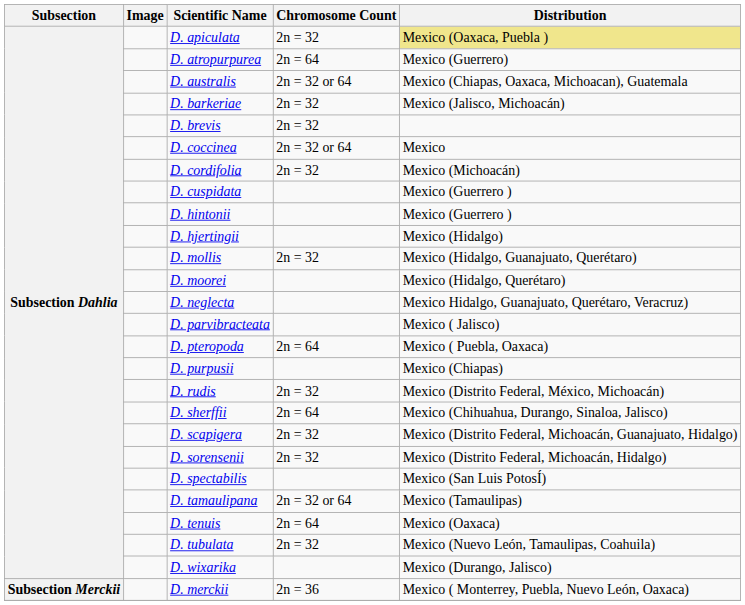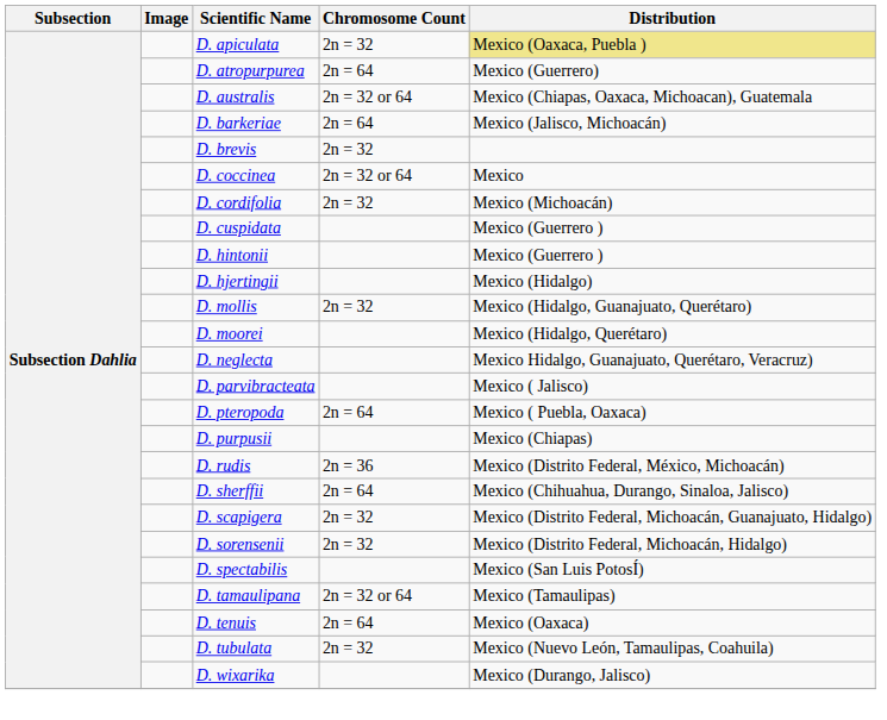 <table class="wikitable">
 <tr>
 <th>Subsection</th>
 <th>Image</th>
 <th>Scientific Name</th>
 <th>Chromosome Count</th>
 <th>Distribution</th>
 </tr>
 <tr>
 <th rowspan="25" style="text-align:center;">Subsection <em>Dahlia</em></th>
 <td></td>
 <td><em><a href='#'>D. apiculata</a></em> </td>
 <td>2n = 32</td>
 <td style="background: khaki;">Mexico (Oaxaca, Puebla )</td>
 </tr>
 <tr>
 <td></td>
 <td><em><a href='#'>D. atropurpurea</a></em> </td>
 <td>2n = 64</td>
 <td>Mexico (Guerrero)</td>
 </tr>
 <tr>
 <td></td>
 <td><em><a href='#'>D. australis</a></em> </td>
 <td>2n = 32 or 64</td>
 <td>Mexico (Chiapas, Oaxaca, Michoacan), Guatemala</td>
 </tr>
 <tr>
 <td></td>
 <td><em><a href='#'>D. barkeriae</a></em> </td>
-<td>2n = 32</td>
+<td>2n = 64</td>
 <td>Mexico (Jalisco, Michoacán)</td>
 </tr>
 <tr>
 <td></td>
 <td><em><a href='#'>D. brevis</a></em> </td>
 <td>2n = 32</td>
 <td></td>
 </tr>
 <tr>
 <td></td>
 <td><em><a href='#'>D. coccinea</a></em> </td>
 <td>2n = 32 or 64</td>
 <td>Mexico</td>
 </tr>
 <tr>
 <td></td>
 <td><em><a href='#'>D. cordifolia</a></em> </td>
 <td>2n = 32</td>
 <td>Mexico (Michoacán)</td>
 </tr>
 <tr>
 <td></td>
 <td><em><a href='#'>D. cuspidata</a></em> </td>
 <td></td>
 <td>Mexico (Guerrero )</td>
 </tr>
 <tr>
 <td></td>
 <td><em><a href='#'>D. hintonii</a></em> </td>
 <td></td>
 <td>Mexico (Guerrero )</td>
 </tr>
 <tr>
 <td></td>
 <td><em><a href='#'>D. hjertingii</a></em> </td>
 <td></td>
 <td>Mexico (Hidalgo)</td>
 </tr>
 <tr>
 <td></td>
 <td><em><a href='#'>D. mollis</a></em> </td>
 <td>2n = 32</td>
 <td>Mexico (Hidalgo, Guanajuato, Querétaro)</td>
 </tr>
 <tr>
 <td></td>
 <td><em><a href='#'>D. moorei</a></em> </td>
 <td></td>
 <td>Mexico (Hidalgo, Querétaro)</td>
 </tr>
 <tr>
 <td></td>
 <td><em><a href='#'>D. neglecta</a></em> </td>
 <td></td>
 <td>Mexico  Hidalgo, Guanajuato, Querétaro, Veracruz)</td>
 </tr>
 <tr>
 <td></td>
 <td><em><a href='#'>D. parvibracteata</a></em> </td>
 <td></td>
 <td>Mexico ( Jalisco)</td>
 </tr>
 <tr>
 <td></td>
 <td><em><a href='#'>D. pteropoda</a></em> </td>
 <td>2n = 64</td>
 <td>Mexico ( Puebla, Oaxaca)</td>
 </tr>
 <tr>
 <td></td>
 <td><em><a href='#'>D. purpusii</a></em> </td>
 <td></td>
 <td>Mexico (Chiapas)</td>
 </tr>
 <tr>
 <td></td>
 <td><em><a href='#'>D. rudis</a></em> </td>
-<td>2n = 32</td>
+<td>2n = 36</td>
 <td>Mexico (Distrito Federal, México, Michoacán)</td>
 </tr>
 <tr>
 <td></td>
 <td><em><a href='#'>D. sherffii</a></em> </td>
 <td>2n = 64</td>
 <td>Mexico (Chihuahua, Durango, Sinaloa, Jalisco)</td>
 </tr>
 <tr>
 <td></td>
 <td><em><a href='#'>D. scapigera</a></em> </td>
 <td>2n = 32</td>
 <td>Mexico (Distrito Federal, Michoacán, Guanajuato, Hidalgo)</td>
 </tr>
 <tr>
 <td></td>
 <td><em><a href='#'>D. sorensenii</a></em> </td>
 <td>2n = 32</td>
 <td>Mexico (Distrito Federal, Michoacán, Hidalgo)</td>
 </tr>
 <tr>
 <td></td>
 <td><em><a href='#'>D. spectabilis</a></em> </td>
 <td></td>
 <td>Mexico (San Luis PotosÍ)</td>
 </tr>
 <tr>
 <td></td>
 <td><em><a href='#'>D. tamaulipana</a></em> </td>
 <td>2n = 32 or 64</td>
 <td>Mexico (Tamaulipas)</td>
 </tr>
 <tr>
 <td></td>
 <td><em><a href='#'>D. tenuis</a></em> </td>
 <td>2n = 64</td>
 <td>Mexico (Oaxaca)</td>
 </tr>
 <tr>
 <td></td>
 <td><em><a href='#'>D. tubulata</a></em> </td>
 <td>2n = 32</td>
 <td>Mexico (Nuevo León, Tamaulipas, Coahuila)</td>
 </tr>
 <tr>
 <td></td>
 <td><em><a href='#'>D. wixarika</a></em> </td>
 <td></td>
 <td>Mexico (Durango, Jalisco)</td>
 </tr>
 <tr>
-<th rowspan="1" style="text-align:center;">Subsection <em>Merckii</em> </th>
-<td></td>
-<td><em><a href='#'>D. merckii</a></em> </td>
-<td>2n = 36</td>
-<td>Mexico ( Monterrey, Puebla, Nuevo León, Oaxaca)</td>
-</tr>
-<tr>
 </tr>
 </table>
